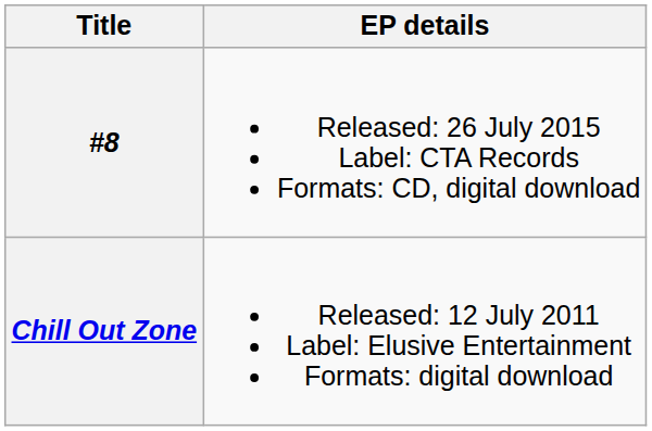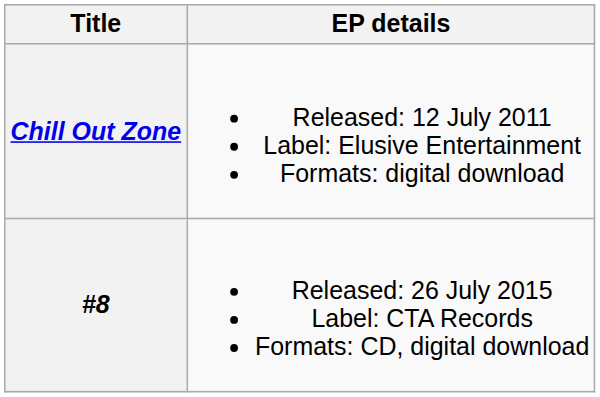 <table class="wikitable plainrowheaders" style="text-align:center;">
 <tr>
 <th scope="col">Title</th>
 <th scope="col">EP details</th>
 </tr>
 <tr>
+<th scope="row"><em><a href='#'>Chill Out Zone</a></em></th>
+<td><br><ul><li>Released: 12 July 2011</li><li>Label: Elusive Entertainment</li><li>Formats: digital download</li></ul></td>
+</tr>
+<tr>
 <th scope="row"><em>#8</em></th>
 <td><br><ul><li>Released: 26 July 2015</li><li>Label: CTA Records</li><li>Formats: CD, digital download</li></ul></td>
 </tr>
-<tr>
-<th scope="row"><em><a href='#'>Chill Out Zone</a></em></th>
-<td><br><ul><li>Released: 12 July 2011</li><li>Label: Elusive Entertainment</li><li>Formats: digital download</li></ul></td>
-</tr>
 </table>
